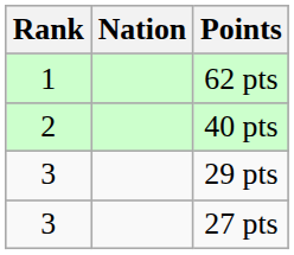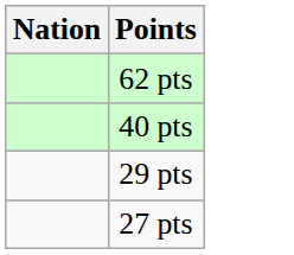 <table class="wikitable sortable" style="text-align:center">
 <tr>
-<th>Rank</th>
 <th>Nation</th>
 <th>Points</th>
 </tr>
 <tr style="background-color:#ccffcc">
-<td>1</td>
 <td align=left></td>
 <td>62 pts</td>
 </tr>
 <tr style="background-color:#ccffcc">
-<td>2</td>
 <td align=left></td>
 <td>40 pts</td>
 </tr>
 <tr>
-<td>3</td>
 <td align=left></td>
 <td>29 pts</td>
 </tr>
 <tr>
-<td>3</td>
 <td align=left></td>
 <td>27 pts</td>
 </tr>
 </table>
